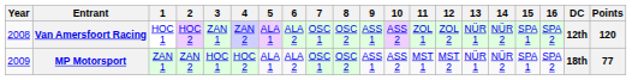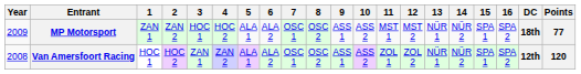 <table class="wikitable" style="text-align:center; font-size:85%">
 <tr>
 <th>Year</th>
 <th>Entrant</th>
 <th>1</th>
 <th>2</th>
 <th>3</th>
 <th>4</th>
 <th>5</th>
 <th>6</th>
 <th>7</th>
 <th>8</th>
 <th>9</th>
 <th>10</th>
 <th>11</th>
 <th>12</th>
 <th>13</th>
 <th>14</th>
 <th>15</th>
 <th>16</th>
 <th>DC</th>
 <th>Points</th>
 </tr>
 <tr>
+<td><a href='#'>2009</a></td>
+<th nowrap><a href='#'>MP Motorsport</a></th>
+<td style="background:#dfffdf;"><a href='#'>ZAN<br>1</a><br></td>
+<td style="background:#dfffdf;"><a href='#'>ZAN<br>2</a><br></td>
+<td style="background:#dfffdf;"><a href='#'>HOC<br>1</a><br></td>
+<td style="background:#dfffdf;"><a href='#'>HOC<br>2</a><br></td>
+<td style="background:#;"><a href='#'>ALA<br>1</a><br></td>
+<td style="background:#;"><a href='#'>ALA<br>2</a><br></td>
+<td style="background:#dfffdf;"><a href='#'>OSC<br>1</a><br></td>
+<td style="background:#dfffdf;"><a href='#'>OSC<br>2</a><br></td>
+<td style="background:#;"><a href='#'>ASS<br>1</a><br></td>
+<td style="background:#;"><a href='#'>ASS<br>2</a><br></td>
+<td style="background:#;"><a href='#'>MST<br>1</a><br></td>
+<td style="background:#;"><a href='#'>MST<br>2</a><br></td>
+<td style="background:#;"><a href='#'>NÜR<br>1</a><br></td>
+<td style="background:#;"><a href='#'>NÜR<br>2</a><br></td>
+<td style="background:#;"><a href='#'>SPA<br>1</a><br></td>
+<td style="background:#;"><a href='#'>SPA<br>2</a><br></td>
+<th>18th</th>
+<th>77</th>
+</tr>
+<tr>
 <td><a href='#'>2008</a></td>
 <th nowrap><a href='#'>Van Amersfoort Racing</a></th>
 <td style="background:#ffffff;"><a href='#'>HOC<br>1</a><br></td>
 <td style="background:#efcfff;"><a href='#'>HOC<br>2</a><br></td>
 <td style="background:#dfffdf;"><a href='#'>ZAN<br>1</a><br></td>
 <td style="background:#cfcfff;"><a href='#'>ZAN<br>2</a><br></td>
 <td style="background:#efcfff;"><a href='#'>ALA<br>1</a><br></td>
 <td style="background:#dfffdf;"><a href='#'>ALA<br>2</a><br></td>
 <td style="background:#dfffdf;"><a href='#'>OSC<br>1</a><br></td>
 <td style="background:#dfffdf;"><a href='#'>OSC<br>2</a><br></td>
 <td style="background:#dfffdf;"><a href='#'>ASS<br>1</a><br></td>
 <td style="background:#efcfff;"><a href='#'>ASS<br>2</a><br></td>
 <td style="background:#dfffdf;"><a href='#'>ZOL<br>1</a><br></td>
 <td style="background:#dfffdf;"><a href='#'>ZOL<br>2</a><br></td>
 <td style="background:#dfffdf;"><a href='#'>NÜR<br>1</a><br></td>
 <td style="background:#dfffdf;"><a href='#'>NÜR<br>2</a><br></td>
 <td style="background:#dfffdf;"><a href='#'>SPA<br>1</a><br></td>
 <td style="background:#dfffdf;"><a href='#'>SPA<br>2</a><br></td>
 <th>12th</th>
 <th>120</th>
 </tr>
-<tr>
-<td><a href='#'>2009</a></td>
-<th nowrap><a href='#'>MP Motorsport</a></th>
-<td style="background:#dfffdf;"><a href='#'>ZAN<br>1</a><br></td>
-<td style="background:#dfffdf;"><a href='#'>ZAN<br>2</a><br></td>
-<td style="background:#dfffdf;"><a href='#'>HOC<br>1</a><br></td>
-<td style="background:#dfffdf;"><a href='#'>HOC<br>2</a><br></td>
-<td style="background:#;"><a href='#'>ALA<br>1</a><br></td>
-<td style="background:#;"><a href='#'>ALA<br>2</a><br></td>
-<td style="background:#dfffdf;"><a href='#'>OSC<br>1</a><br></td>
-<td style="background:#dfffdf;"><a href='#'>OSC<br>2</a><br></td>
-<td style="background:#;"><a href='#'>ASS<br>1</a><br></td>
-<td style="background:#;"><a href='#'>ASS<br>2</a><br></td>
-<td style="background:#;"><a href='#'>MST<br>1</a><br></td>
-<td style="background:#;"><a href='#'>MST<br>2</a><br></td>
-<td style="background:#;"><a href='#'>NÜR<br>1</a><br></td>
-<td style="background:#;"><a href='#'>NÜR<br>2</a><br></td>
-<td style="background:#;"><a href='#'>SPA<br>1</a><br></td>
-<td style="background:#;"><a href='#'>SPA<br>2</a><br></td>
-<th>18th</th>
-<th>77</th>
-</tr>
 </table>
